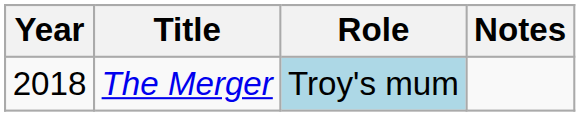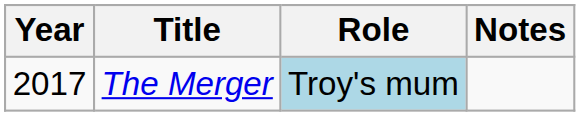 <table class=wikitable>
 <tr>
 <th>Year</th>
 <th>Title</th>
 <th>Role</th>
 <th>Notes</th>
 </tr>
 <tr>
-<td>2018</td>
+<td>2017</td>
 <td><em><a href='#'>The Merger</a></em></td>
 <td style="background: lightblue;">Troy's mum</td>
 <td></td>
 </tr>
 </table>
